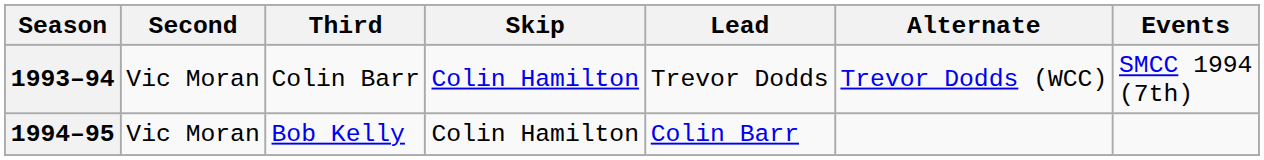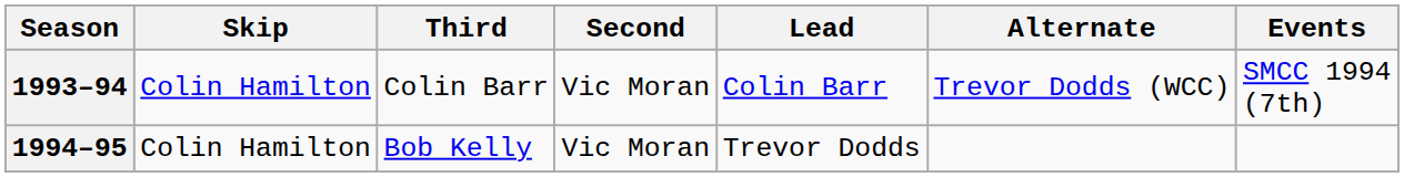 <table class="wikitable">
 <tr>
 <th scope="col">Season</th>
+<th scope="col">Skip</th>
+<th scope="col">Third</th>
 <th scope="col">Second</th>
-<th scope="col">Third</th>
-<th scope="col">Skip</th>
 <th scope="col">Lead</th>
 <th scope="col">Alternate</th>
 <th scope="col">Events</th>
 </tr>
 <tr>
 <th scope="row">1993–94</th>
+<td><a href='#'>Colin Hamilton</a></td>
+<td>Colin Barr</td>
 <td>Vic Moran</td>
-<td>Colin Barr</td>
-<td><a href='#'>Colin Hamilton</a></td>
-<td>Trevor Dodds</td>
+<td><a href='#'>Colin Barr</a></td>
 <td><a href='#'>Trevor Dodds</a> (WCC)</td>
 <td><a href='#'>SMCC</a> 1994 <br> (7th)</td>
 </tr>
 <tr>
 <th scope="row">1994–95</th>
+<td>Colin Hamilton</td>
+<td><a href='#'>Bob Kelly</a></td>
 <td>Vic Moran</td>
-<td><a href='#'>Bob Kelly</a></td>
-<td>Colin Hamilton</td>
-<td><a href='#'>Colin Barr</a></td>
+<td>Trevor Dodds</td>
 <td></td>
 <td></td>
 </tr>
 </table>
